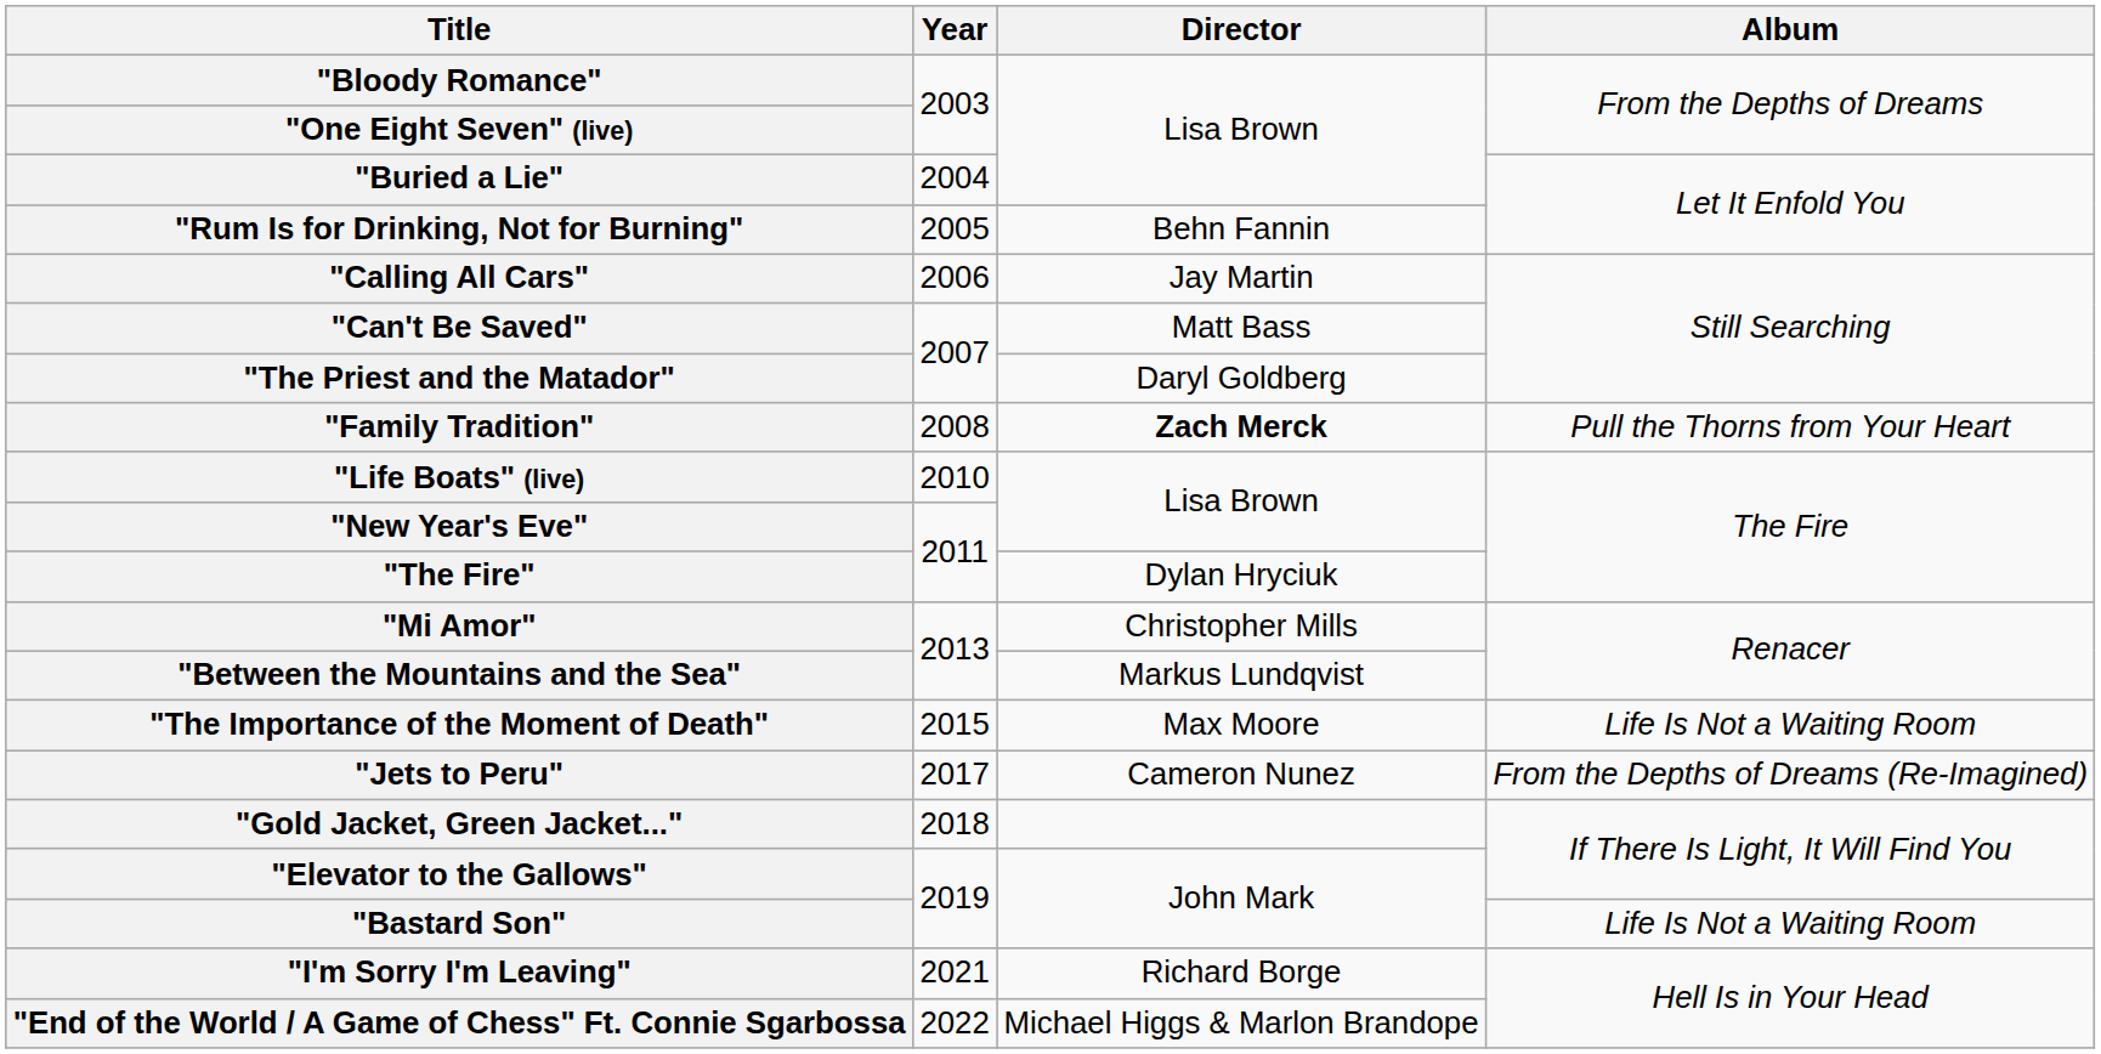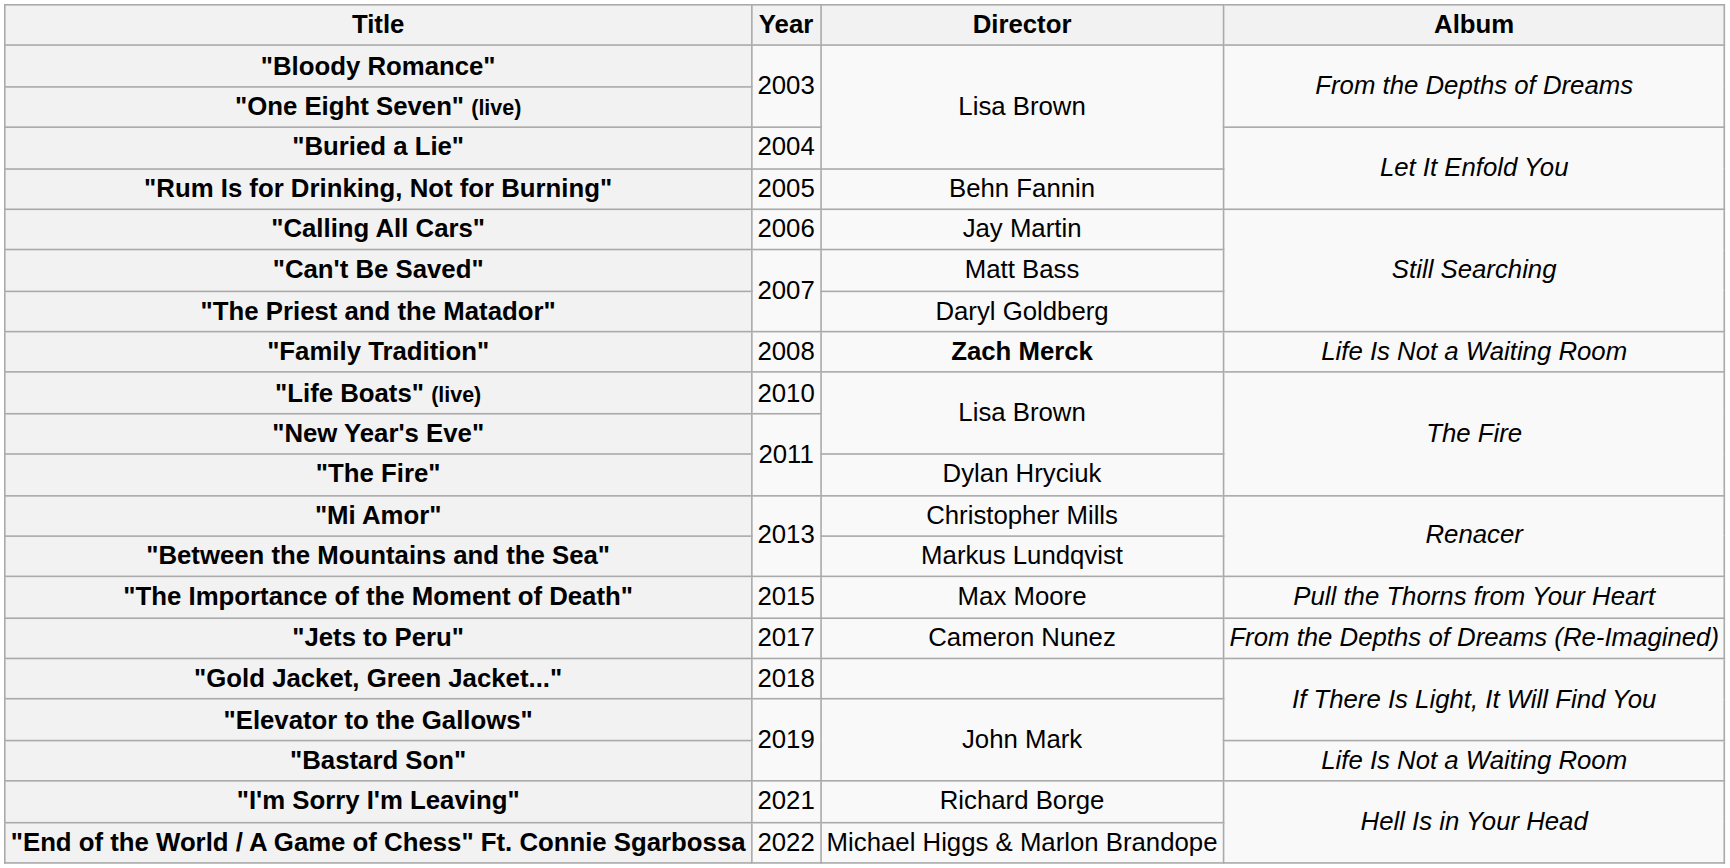 <table class="wikitable plainrowheaders" style="text-align:center;">
 <tr>
 <th rowspan="1">Title</th>
 <th rowspan="1">Year</th>
 <th rowspan="1">Director</th>
 <th rowspan="1">Album</th>
 </tr>
 <tr>
 <th scope="row">"Bloody Romance"</th>
 <td rowspan="2">2003</td>
 <td rowspan="3">Lisa Brown</td>
 <td rowspan="2"><em>From the Depths of Dreams</em></td>
 </tr>
 <tr>
 <th scope="row">"One Eight Seven" <small>(live)</small></th>
 </tr>
 <tr>
 <th scope="row">"Buried a Lie"</th>
 <td>2004</td>
 <td rowspan="2"><em>Let It Enfold You</em></td>
 </tr>
 <tr>
 <th scope="row">"Rum Is for Drinking, Not for Burning"</th>
 <td>2005</td>
 <td>Behn Fannin</td>
 </tr>
 <tr>
 <th scope="row">"Calling All Cars"</th>
 <td>2006</td>
 <td>Jay Martin</td>
 <td rowspan="3"><em>Still Searching</em></td>
 </tr>
 <tr>
 <th scope="row">"Can't Be Saved"</th>
 <td rowspan="2">2007</td>
 <td>Matt Bass</td>
 </tr>
 <tr>
 <th scope="row">"The Priest and the Matador"</th>
 <td>Daryl Goldberg</td>
 </tr>
 <tr>
 <th scope="row">"Family Tradition"</th>
 <td>2008</td>
 <td><strong>Zach Merck</strong></td>
-<td><em>Pull the Thorns from Your Heart</em></td>
+<td><em>Life Is Not a Waiting Room</em></td>
 </tr>
 <tr>
 <th scope="row">"Life Boats" <small>(live)</small></th>
 <td>2010</td>
 <td rowspan="2">Lisa Brown</td>
 <td rowspan="3"><em>The Fire</em></td>
 </tr>
 <tr>
 <th scope="row">"New Year's Eve" </th>
 <td rowspan="2">2011</td>
 </tr>
 <tr>
 <th scope="row">"The Fire" </th>
 <td>Dylan Hryciuk</td>
 </tr>
 <tr>
 <th scope="row">"Mi Amor" </th>
 <td rowspan="2">2013</td>
 <td>Christopher Mills</td>
 <td rowspan="2"><em>Renacer</em></td>
 </tr>
 <tr>
 <th scope="row">"Between the Mountains and the Sea" </th>
 <td>Markus Lundqvist</td>
 </tr>
 <tr>
 <th scope="row">"The Importance of the Moment of Death"</th>
 <td>2015</td>
 <td>Max Moore</td>
-<td><em>Life Is Not a Waiting Room</em></td>
+<td><em>Pull the Thorns from Your Heart</em></td>
 </tr>
 <tr>
 <th scope="row">"Jets to Peru"</th>
 <td>2017</td>
 <td>Cameron Nunez</td>
 <td><em>From the Depths of Dreams (Re-Imagined)</em></td>
 </tr>
 <tr>
 <th scope="row">"Gold Jacket, Green Jacket..."</th>
 <td>2018</td>
 <td></td>
 <td rowspan="2"><em>If There Is Light, It Will Find You</em></td>
 </tr>
 <tr>
 <th scope="row">"Elevator to the Gallows"</th>
 <td rowspan="2">2019</td>
 <td rowspan="2">John Mark</td>
 </tr>
 <tr>
 <th scope="row">"Bastard Son"</th>
 <td><em>Life Is Not a Waiting Room</em></td>
 </tr>
 <tr>
 <th scope="row">"I'm Sorry I'm Leaving"</th>
 <td>2021</td>
 <td>Richard Borge</td>
 <td rowspan="2"><em>Hell Is in Your Head</em></td>
 </tr>
 <tr>
 <th scope="row">"End of the World / A Game of Chess" Ft. Connie Sgarbossa</th>
 <td>2022</td>
 <td>Michael Higgs & Marlon Brandope</td>
 </tr>
 </table>
